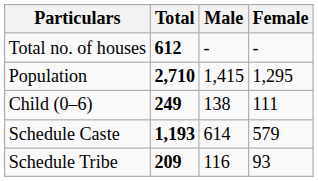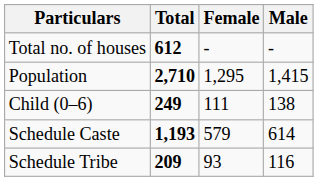 <table class="wikitable">
 <tr>
 <th>Particulars</th>
 <th>Total</th>
+<th>Female</th>
 <th>Male</th>
-<th>Female</th>
 </tr>
 <tr>
 <td>Total no. of houses</td>
 <td><strong>612</strong></td>
 <td>-</td>
 <td>-</td>
 </tr>
 <tr>
 <td>Population</td>
 <td><strong>2,710</strong></td>
+<td>1,295</td>
 <td>1,415</td>
-<td>1,295</td>
 </tr>
 <tr>
 <td>Child (0–6)</td>
 <td><strong>249</strong></td>
+<td>111</td>
 <td>138</td>
-<td>111</td>
 </tr>
 <tr>
 <td>Schedule Caste</td>
 <td><strong>1,193</strong></td>
+<td>579</td>
 <td>614</td>
-<td>579</td>
 </tr>
 <tr>
 <td>Schedule Tribe</td>
 <td><strong>209</strong></td>
+<td>93</td>
 <td>116</td>
-<td>93</td>
 </tr>
 </table>
